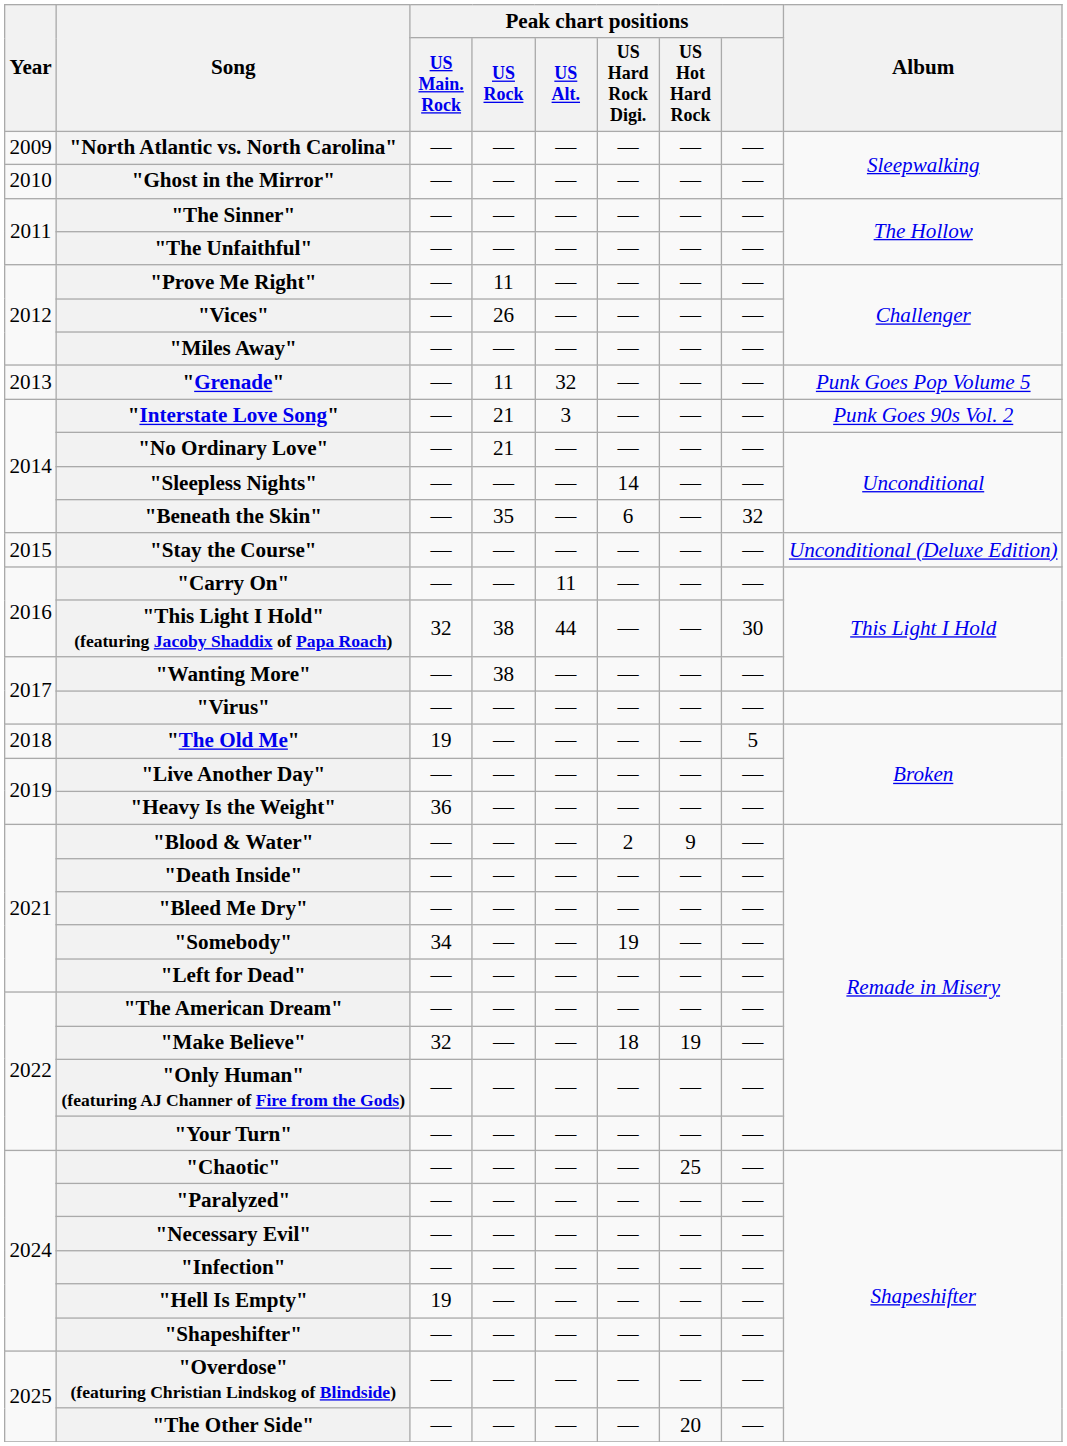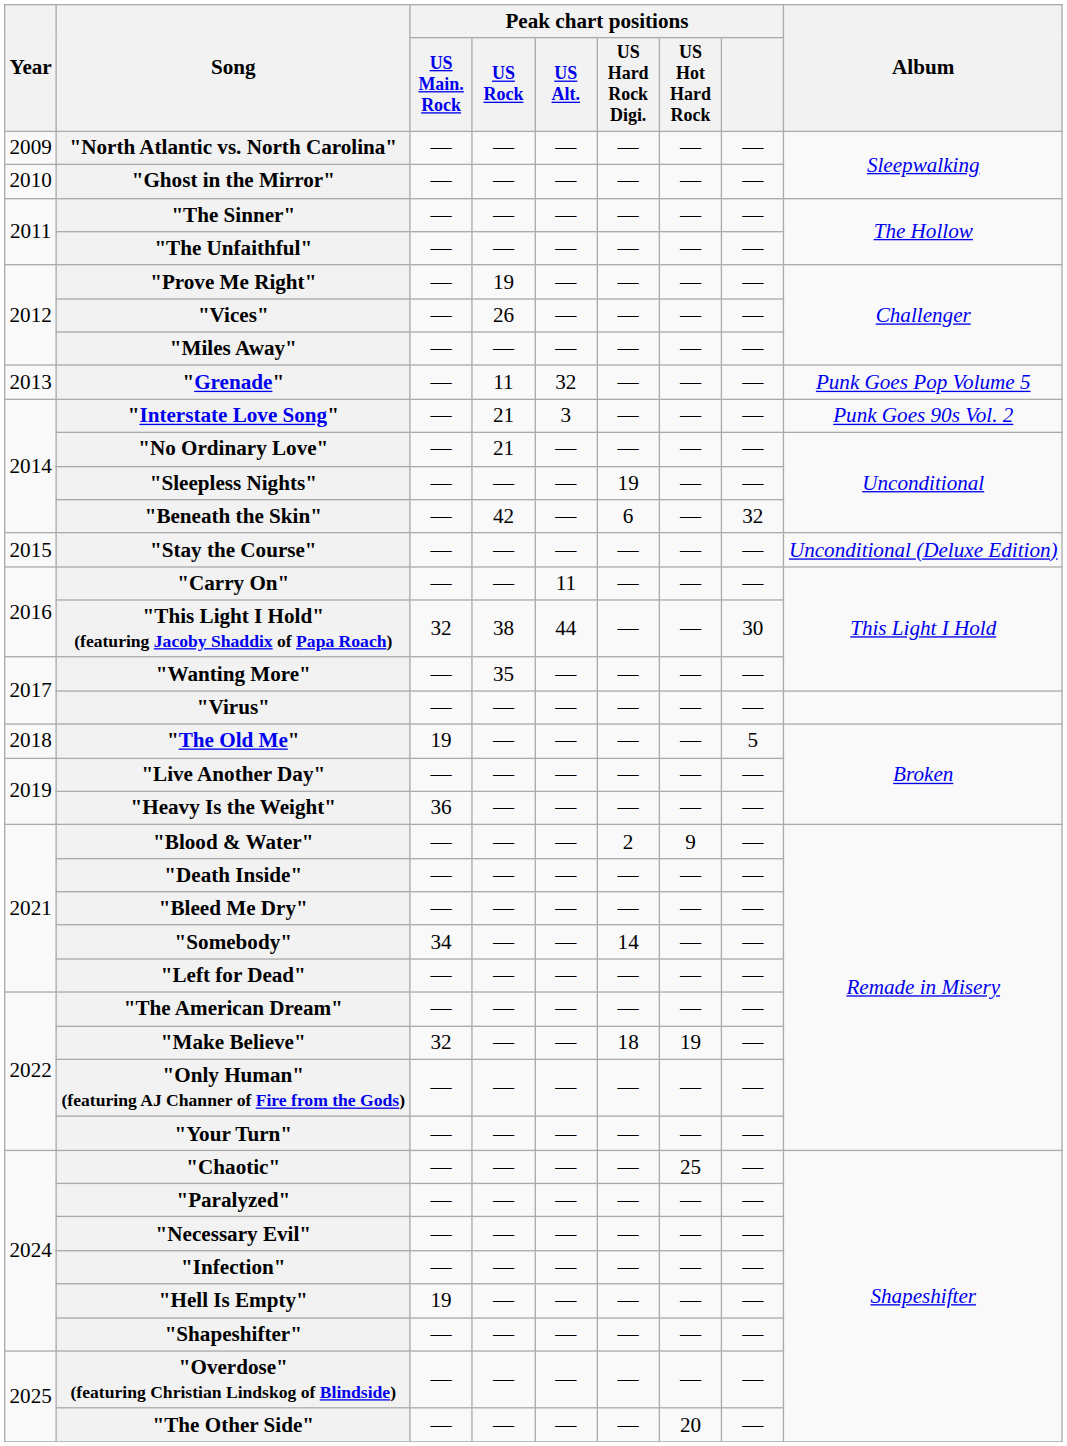 <table class="wikitable plainrowheaders" style="text-align:center">
 <tr>
 <th scope="col" rowspan="2">Year</th>
 <th scope="col" rowspan="2">Song</th>
 <th scope="col" colspan="6">Peak chart positions</th>
 <th scope="col" rowspan="2">Album</th>
 </tr>
 <tr>
 <th scope="col" style="width:3em;font-size:85%;"><a href='#'>US<br>Main.<br>Rock</a><br></th>
 <th scope="col" style="width:3em;font-size:85%;"><a href='#'>US<br>Rock</a></th>
 <th scope="col" style="width:3em;font-size:85%;"><a href='#'>US Alt.</a></th>
 <th scope="col" style="width:3em;font-size:85%;">US Hard Rock Digi.</th>
 <th scope="col" style="width:3em;font-size:85%;">US Hot Hard Rock</th>
 <th scope="col" style="width:3em;font-size:85%;"></th>
 </tr>
 <tr>
 <td>2009</td>
 <th scope="row">"North Atlantic vs. North Carolina"</th>
 <td>—</td>
 <td>—</td>
 <td>—</td>
 <td>—</td>
 <td>—</td>
 <td>—</td>
 <td rowspan="2"><em><a href='#'>Sleepwalking</a></em></td>
 </tr>
 <tr>
 <td>2010</td>
 <th scope="row">"Ghost in the Mirror"</th>
 <td>—</td>
 <td>—</td>
 <td>—</td>
 <td>—</td>
 <td>—</td>
 <td>—</td>
 </tr>
 <tr>
 <td rowspan="2">2011</td>
 <th scope="row">"The Sinner"</th>
 <td>—</td>
 <td>—</td>
 <td>—</td>
 <td>—</td>
 <td>—</td>
 <td>—</td>
 <td rowspan="2"><em><a href='#'>The Hollow</a></em></td>
 </tr>
 <tr>
 <th scope="row">"The Unfaithful"</th>
 <td>—</td>
 <td>—</td>
 <td>—</td>
 <td>—</td>
 <td>—</td>
 <td>—</td>
 </tr>
 <tr>
 <td rowspan="3">2012</td>
 <th scope="row">"Prove Me Right"</th>
 <td>—</td>
-<td>11</td>
+<td>19</td>
 <td>—</td>
 <td>—</td>
 <td>—</td>
 <td>—</td>
 <td rowspan="3"><em><a href='#'>Challenger</a></em></td>
 </tr>
 <tr>
 <th scope="row">"Vices"</th>
 <td>—</td>
 <td>26</td>
 <td>—</td>
 <td>—</td>
 <td>—</td>
 <td>—</td>
 </tr>
 <tr>
 <th scope="row">"Miles Away"</th>
 <td>—</td>
 <td>—</td>
 <td>—</td>
 <td>—</td>
 <td>—</td>
 <td>—</td>
 </tr>
 <tr>
 <td>2013</td>
 <th scope="row">"<a href='#'>Grenade</a>" </th>
 <td>—</td>
 <td>11</td>
 <td>32</td>
 <td>—</td>
 <td>—</td>
 <td>—</td>
 <td><em><a href='#'>Punk Goes Pop Volume 5</a></em></td>
 </tr>
 <tr>
 <td rowspan="4">2014</td>
 <th scope="row">"<a href='#'>Interstate Love Song</a>" </th>
 <td>—</td>
 <td>21</td>
 <td>3</td>
 <td>—</td>
 <td>—</td>
 <td>—</td>
 <td><em><a href='#'>Punk Goes 90s Vol. 2</a></em></td>
 </tr>
 <tr>
 <th scope="row">"No Ordinary Love"</th>
 <td>—</td>
 <td>21</td>
 <td>—</td>
 <td>—</td>
 <td>—</td>
 <td>—</td>
 <td rowspan="3"><em><a href='#'>Unconditional</a></em></td>
 </tr>
 <tr>
 <th scope="row">"Sleepless Nights"</th>
 <td>—</td>
 <td>—</td>
 <td>—</td>
-<td>14</td>
+<td>19</td>
 <td>—</td>
 <td>—</td>
 </tr>
 <tr>
 <th scope="row">"Beneath the Skin"</th>
 <td>—</td>
-<td>35</td>
+<td>42</td>
 <td>—</td>
 <td>6</td>
 <td>—</td>
 <td>32</td>
 </tr>
 <tr>
 <td>2015</td>
 <th scope="row">"Stay the Course"</th>
 <td>—</td>
 <td>—</td>
 <td>—</td>
 <td>—</td>
 <td>—</td>
 <td>—</td>
 <td><em><a href='#'>Unconditional (Deluxe Edition)</a></em></td>
 </tr>
 <tr>
 <td rowspan="2">2016</td>
 <th scope="row">"Carry On"</th>
 <td>—</td>
 <td>—</td>
 <td>11</td>
 <td>—</td>
 <td>—</td>
 <td>—</td>
 <td rowspan="3"><em><a href='#'>This Light I Hold</a></em></td>
 </tr>
 <tr>
 <th scope="row">"This Light I Hold"<br><small>(featuring <a href='#'>Jacoby Shaddix</a> of <a href='#'>Papa Roach</a>)</small></th>
 <td>32</td>
 <td>38</td>
 <td>44</td>
 <td>—</td>
 <td>—</td>
 <td>30</td>
 </tr>
 <tr>
 <td rowspan="2">2017</td>
 <th scope="row">"Wanting More"</th>
 <td>—</td>
-<td>38</td>
+<td>35</td>
 <td>—</td>
 <td>—</td>
 <td>—</td>
 <td>—</td>
 </tr>
 <tr>
 <th scope="row">"Virus"</th>
 <td>—</td>
 <td>—</td>
 <td>—</td>
 <td>—</td>
 <td>—</td>
 <td>—</td>
 <td></td>
 </tr>
 <tr>
 <td>2018</td>
 <th scope="row">"<a href='#'>The Old Me</a>"</th>
 <td>19</td>
 <td>—</td>
 <td>—</td>
 <td>—</td>
 <td>—</td>
 <td>5</td>
 <td rowspan="3"><em><a href='#'>Broken</a></em></td>
 </tr>
 <tr>
 <td rowspan="2">2019</td>
 <th scope="row">"Live Another Day"</th>
 <td>—</td>
 <td>—</td>
 <td>—</td>
 <td>—</td>
 <td>—</td>
 <td>—</td>
 </tr>
 <tr>
 <th scope="row">"Heavy Is the Weight"</th>
 <td>36</td>
 <td>—</td>
 <td>—</td>
 <td>—</td>
 <td>—</td>
 <td>—</td>
 </tr>
 <tr>
 <td rowspan="5">2021</td>
 <th scope="row">"Blood & Water"</th>
 <td>—</td>
 <td>—</td>
 <td>—</td>
 <td>2</td>
 <td>9</td>
 <td>—</td>
 <td rowspan="9"><em><a href='#'>Remade in Misery</a></em></td>
 </tr>
 <tr>
 <th scope="row">"Death Inside"</th>
 <td>—</td>
 <td>—</td>
 <td>—</td>
 <td>—</td>
 <td>—</td>
 <td>—</td>
 </tr>
 <tr>
 <th scope="row">"Bleed Me Dry"</th>
 <td>—</td>
 <td>—</td>
 <td>—</td>
 <td>—</td>
 <td>—</td>
 <td>—</td>
 </tr>
 <tr>
 <th scope="row">"Somebody"</th>
 <td>34</td>
 <td>—</td>
 <td>—</td>
-<td>19</td>
+<td>14</td>
 <td>—</td>
 <td>—</td>
 </tr>
 <tr>
 <th scope="row">"Left for Dead"</th>
 <td>—</td>
 <td>—</td>
 <td>—</td>
 <td>—</td>
 <td>—</td>
 <td>—</td>
 </tr>
 <tr>
 <td rowspan="4">2022</td>
 <th scope="row">"The American Dream"</th>
 <td>—</td>
 <td>—</td>
 <td>—</td>
 <td>—</td>
 <td>—</td>
 <td>—</td>
 </tr>
 <tr>
 <th scope="row">"Make Believe"</th>
 <td>32</td>
 <td>—</td>
 <td>—</td>
 <td>18</td>
 <td>19</td>
 <td>—</td>
 </tr>
 <tr>
 <th scope="row">"Only Human"<br><small>(featuring AJ Channer of <a href='#'>Fire from the Gods</a>)</small></th>
 <td>—</td>
 <td>—</td>
 <td>—</td>
 <td>—</td>
 <td>—</td>
 <td>—</td>
 </tr>
 <tr>
 <th scope="row">"Your Turn"</th>
 <td>—</td>
 <td>—</td>
 <td>—</td>
 <td>—</td>
 <td>—</td>
 <td>—</td>
 </tr>
 <tr>
 <td rowspan="6">2024</td>
 <th scope="row">"Chaotic"</th>
 <td>—</td>
 <td>—</td>
 <td>—</td>
 <td>—</td>
 <td>25</td>
 <td>—</td>
 <td rowspan="8"><em><a href='#'>Shapeshifter</a></em></td>
 </tr>
 <tr>
 <th scope="row">"Paralyzed"</th>
 <td>—</td>
 <td>—</td>
 <td>—</td>
 <td>—</td>
 <td>—</td>
 <td>—</td>
 </tr>
 <tr>
 <th scope="row">"Necessary Evil"</th>
 <td>—</td>
 <td>—</td>
 <td>—</td>
 <td>—</td>
 <td>—</td>
 <td>—</td>
 </tr>
 <tr>
 <th scope="row">"Infection"</th>
 <td>—</td>
 <td>—</td>
 <td>—</td>
 <td>—</td>
 <td>—</td>
 <td>—</td>
 </tr>
 <tr>
 <th scope="row">"Hell Is Empty"</th>
 <td>19</td>
 <td>—</td>
 <td>—</td>
 <td>—</td>
 <td>—</td>
 <td>—</td>
 </tr>
 <tr>
 <th scope="row">"Shapeshifter"</th>
 <td>—</td>
 <td>—</td>
 <td>—</td>
 <td>—</td>
 <td>—</td>
 <td>—</td>
 </tr>
 <tr>
 <td rowspan="2">2025</td>
 <th scope="row">"Overdose"<br><small>(featuring Christian Lindskog of <a href='#'>Blindside</a>)</small></th>
 <td>—</td>
 <td>—</td>
 <td>—</td>
 <td>—</td>
 <td>—</td>
 <td>—</td>
 </tr>
 <tr>
 <th scope="row">"The Other Side"</th>
 <td>—</td>
 <td>—</td>
 <td>—</td>
 <td>—</td>
 <td>20</td>
 <td>—</td>
 </tr>
 <tr>
 </tr>
 </table>
